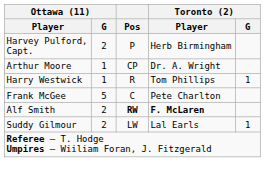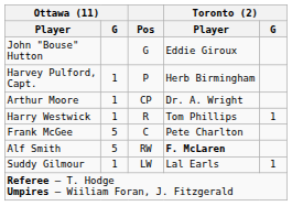 <table class="wikitable">
 <tr>
 <th colspan="2">Ottawa (11)</th>
 <th></th>
 <th colspan="2">Toronto (2)</th>
 </tr>
 <tr>
 <th width="120">Player</th>
 <th width="30">G</th>
 <th width="40">Pos</th>
 <th width="120">Player</th>
 <th width="30">G</th>
 </tr>
 <tr align="center">
+<td align="left">John "Bouse" Hutton</td>
+<td></td>
+<td align="center">G</td>
+<td align="left">Eddie Giroux</td>
+<td></td>
+</tr>
+<tr align="center">
 <td align="left">Harvey Pulford, Capt.</td>
-<td>2</td>
+<td>1</td>
 <td align="center">P</td>
 <td align="left">Herb Birmingham</td>
 <td></td>
 </tr>
 <tr align="center">
 <td align="left">Arthur Moore</td>
 <td>1</td>
 <td align="center">CP</td>
 <td align="left">Dr. A. Wright</td>
 <td></td>
 </tr>
 <tr align="center">
 <td align="left">Harry Westwick</td>
 <td>1</td>
 <td align="center">R</td>
 <td align="left">Tom Phillips</td>
 <td>1</td>
 </tr>
 <tr align="center">
 <td align="left">Frank McGee</td>
 <td>5</td>
 <td align="center">C</td>
 <td align="left">Pete Charlton</td>
 <td></td>
 </tr>
 <tr align="center">
 <td align="left">Alf Smith</td>
-<td>2</td>
-<td align="center"><strong>RW</strong></td>
+<td>5</td>
+<td align="center">RW</td>
 <td align="left"><strong>F. McLaren</strong></td>
 <td></td>
 </tr>
 <tr align="center">
 <td align="left">Suddy Gilmour</td>
-<td>2</td>
+<td>1</td>
 <td>LW</td>
 <td align="left">Lal Earls</td>
 <td>1</td>
 </tr>
 <tr>
 <td colspan="5"><strong>Referee</strong> – T. Hodge<br><strong>Umpires</strong> – Wiiliam Foran, J. Fitzgerald</td>
 </tr>
 </table>
